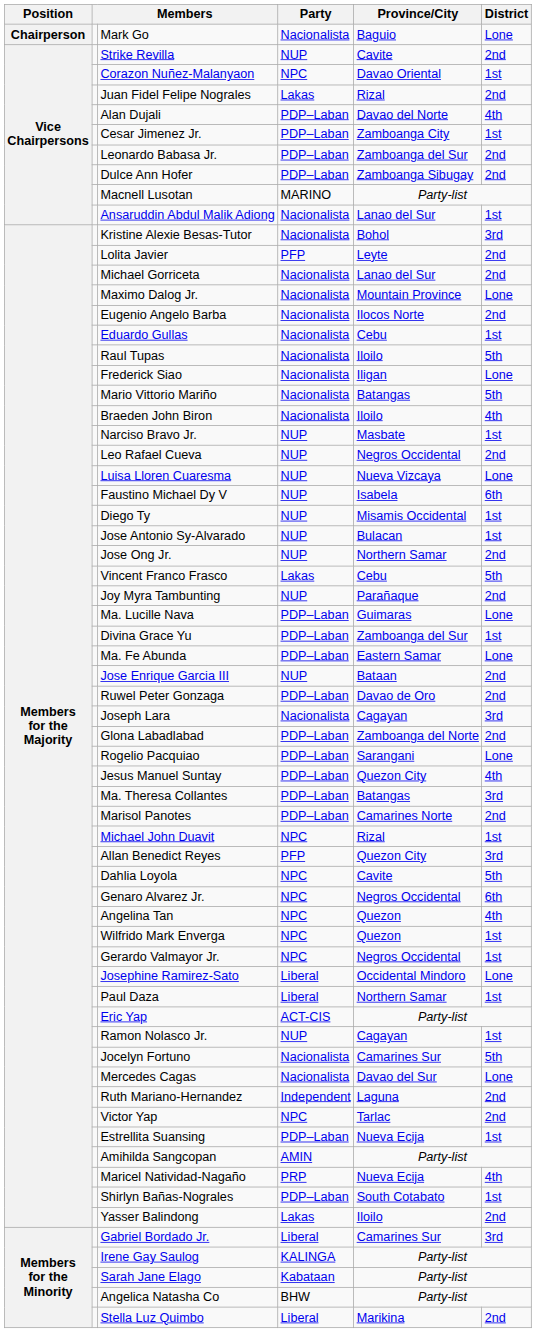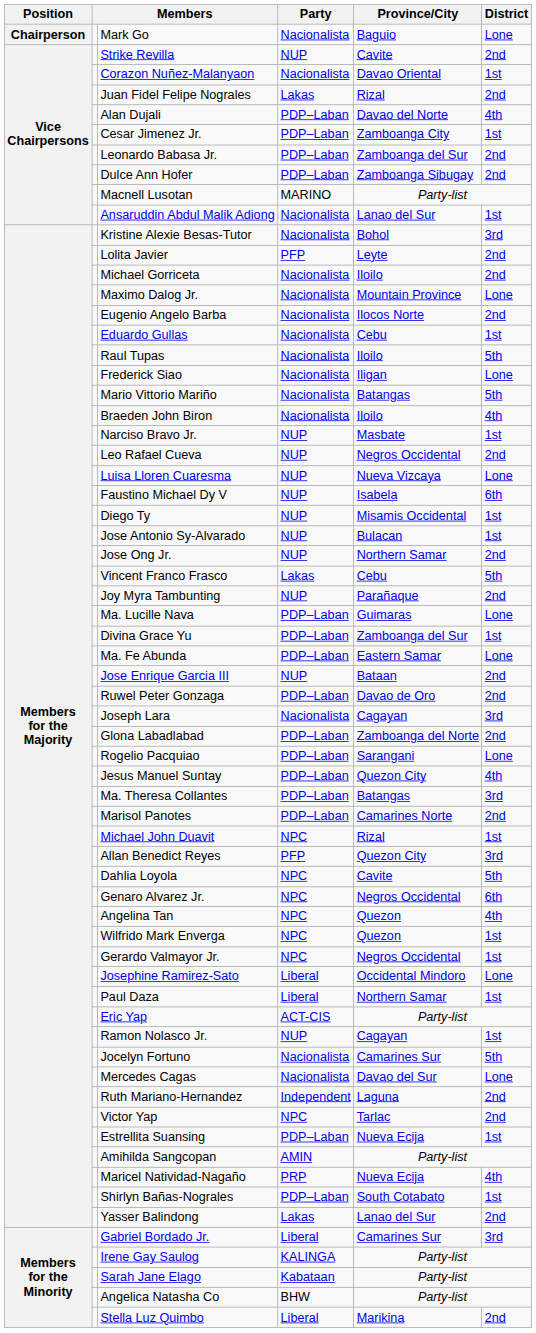 <table class="wikitable" style="font-size: 100%;">
 <tr>
 <th>Position</th>
 <th colspan="2">Members</th>
 <th>Party</th>
 <th>Province/City</th>
 <th>District</th>
 </tr>
 <tr>
 <th>Chairperson</th>
 <td></td>
 <td>Mark Go</td>
 <td><a href='#'>Nacionalista</a></td>
 <td><a href='#'>Baguio</a></td>
 <td><a href='#'>Lone</a></td>
 </tr>
 <tr>
 <th rowspan="9">Vice<br>Chairpersons</th>
 <td></td>
 <td><a href='#'>Strike Revilla</a></td>
 <td><a href='#'>NUP</a></td>
 <td><a href='#'>Cavite</a></td>
 <td><a href='#'>2nd</a></td>
 </tr>
 <tr>
 <td></td>
 <td><a href='#'>Corazon Nuñez-Malanyaon</a></td>
-<td><a href='#'>NPC</a></td>
+<td><a href='#'>Nacionalista</a></td>
 <td><a href='#'>Davao Oriental</a></td>
 <td><a href='#'>1st</a></td>
 </tr>
 <tr>
 <td></td>
 <td>Juan Fidel Felipe Nograles</td>
 <td><a href='#'>Lakas</a></td>
 <td><a href='#'>Rizal</a></td>
 <td><a href='#'>2nd</a></td>
 </tr>
 <tr>
 <td></td>
 <td>Alan Dujali</td>
 <td><a href='#'>PDP–Laban</a></td>
 <td><a href='#'>Davao del Norte</a></td>
 <td><a href='#'>4th</a></td>
 </tr>
 <tr>
 <td></td>
 <td>Cesar Jimenez Jr.</td>
 <td><a href='#'>PDP–Laban</a></td>
 <td><a href='#'>Zamboanga City</a></td>
 <td><a href='#'>1st</a></td>
 </tr>
 <tr>
 <td></td>
 <td>Leonardo Babasa Jr.</td>
 <td><a href='#'>PDP–Laban</a></td>
 <td><a href='#'>Zamboanga del Sur</a></td>
 <td><a href='#'>2nd</a></td>
 </tr>
 <tr>
 <td></td>
 <td>Dulce Ann Hofer</td>
 <td><a href='#'>PDP–Laban</a></td>
 <td><a href='#'>Zamboanga Sibugay</a></td>
 <td><a href='#'>2nd</a></td>
 </tr>
 <tr>
 <td></td>
 <td>Macnell Lusotan</td>
 <td>MARINO</td>
 <td align="center" colspan="2"><em>Party-list</em></td>
 </tr>
 <tr>
 <td></td>
 <td><a href='#'>Ansaruddin Abdul Malik Adiong</a></td>
 <td><a href='#'>Nacionalista</a></td>
 <td><a href='#'>Lanao del Sur</a></td>
 <td><a href='#'>1st</a></td>
 </tr>
 <tr>
 <th rowspan="50">Members<br>for the<br>Majority</th>
 <td></td>
 <td>Kristine Alexie Besas-Tutor</td>
 <td><a href='#'>Nacionalista</a></td>
 <td><a href='#'>Bohol</a></td>
 <td><a href='#'>3rd</a></td>
 </tr>
 <tr>
 <td></td>
 <td>Lolita Javier</td>
 <td><a href='#'>PFP</a></td>
 <td><a href='#'>Leyte</a></td>
 <td><a href='#'>2nd</a></td>
 </tr>
 <tr>
 <td></td>
 <td>Michael Gorriceta</td>
 <td><a href='#'>Nacionalista</a></td>
-<td><a href='#'>Lanao del Sur</a></td>
+<td><a href='#'>Iloilo</a></td>
 <td><a href='#'>2nd</a></td>
 </tr>
 <tr>
 <td></td>
 <td>Maximo Dalog Jr.</td>
 <td><a href='#'>Nacionalista</a></td>
 <td><a href='#'>Mountain Province</a></td>
 <td><a href='#'>Lone</a></td>
 </tr>
 <tr>
 <td></td>
 <td>Eugenio Angelo Barba</td>
 <td><a href='#'>Nacionalista</a></td>
 <td><a href='#'>Ilocos Norte</a></td>
 <td><a href='#'>2nd</a></td>
 </tr>
 <tr>
 <td></td>
 <td><a href='#'>Eduardo Gullas</a></td>
 <td><a href='#'>Nacionalista</a></td>
 <td><a href='#'>Cebu</a></td>
 <td><a href='#'>1st</a></td>
 </tr>
 <tr>
 <td></td>
 <td>Raul Tupas</td>
 <td><a href='#'>Nacionalista</a></td>
 <td><a href='#'>Iloilo</a></td>
 <td><a href='#'>5th</a></td>
 </tr>
 <tr>
 <td></td>
 <td>Frederick Siao</td>
 <td><a href='#'>Nacionalista</a></td>
 <td><a href='#'>Iligan</a></td>
 <td><a href='#'>Lone</a></td>
 </tr>
 <tr>
 <td></td>
 <td>Mario Vittorio Mariño</td>
 <td><a href='#'>Nacionalista</a></td>
 <td><a href='#'>Batangas</a></td>
 <td><a href='#'>5th</a></td>
 </tr>
 <tr>
 <td></td>
 <td>Braeden John Biron</td>
 <td><a href='#'>Nacionalista</a></td>
 <td><a href='#'>Iloilo</a></td>
 <td><a href='#'>4th</a></td>
 </tr>
 <tr>
 <td></td>
 <td>Narciso Bravo Jr.</td>
 <td><a href='#'>NUP</a></td>
 <td><a href='#'>Masbate</a></td>
 <td><a href='#'>1st</a></td>
 </tr>
 <tr>
 <td></td>
 <td>Leo Rafael Cueva</td>
 <td><a href='#'>NUP</a></td>
 <td><a href='#'>Negros Occidental</a></td>
 <td><a href='#'>2nd</a></td>
 </tr>
 <tr>
 <td></td>
 <td><a href='#'>Luisa Lloren Cuaresma</a></td>
 <td><a href='#'>NUP</a></td>
 <td><a href='#'>Nueva Vizcaya</a></td>
 <td><a href='#'>Lone</a></td>
 </tr>
 <tr>
 <td></td>
 <td>Faustino Michael Dy V</td>
 <td><a href='#'>NUP</a></td>
 <td><a href='#'>Isabela</a></td>
 <td><a href='#'>6th</a></td>
 </tr>
 <tr>
 <td></td>
 <td>Diego Ty</td>
 <td><a href='#'>NUP</a></td>
 <td><a href='#'>Misamis Occidental</a></td>
 <td><a href='#'>1st</a></td>
 </tr>
 <tr>
 <td></td>
 <td>Jose Antonio Sy-Alvarado</td>
 <td><a href='#'>NUP</a></td>
 <td><a href='#'>Bulacan</a></td>
 <td><a href='#'>1st</a></td>
 </tr>
 <tr>
 <td></td>
 <td>Jose Ong Jr.</td>
 <td><a href='#'>NUP</a></td>
 <td><a href='#'>Northern Samar</a></td>
 <td><a href='#'>2nd</a></td>
 </tr>
 <tr>
 <td></td>
 <td>Vincent Franco Frasco</td>
 <td><a href='#'>Lakas</a></td>
 <td><a href='#'>Cebu</a></td>
 <td><a href='#'>5th</a></td>
 </tr>
 <tr>
 <td></td>
 <td>Joy Myra Tambunting</td>
 <td><a href='#'>NUP</a></td>
 <td><a href='#'>Parañaque</a></td>
 <td><a href='#'>2nd</a></td>
 </tr>
 <tr>
 <td></td>
 <td>Ma. Lucille Nava</td>
 <td><a href='#'>PDP–Laban</a></td>
 <td><a href='#'>Guimaras</a></td>
 <td><a href='#'>Lone</a></td>
 </tr>
 <tr>
 <td></td>
 <td>Divina Grace Yu</td>
 <td><a href='#'>PDP–Laban</a></td>
 <td><a href='#'>Zamboanga del Sur</a></td>
 <td><a href='#'>1st</a></td>
 </tr>
 <tr>
 <td></td>
 <td>Ma. Fe Abunda</td>
 <td><a href='#'>PDP–Laban</a></td>
 <td><a href='#'>Eastern Samar</a></td>
 <td><a href='#'>Lone</a></td>
 </tr>
 <tr>
 <td></td>
 <td><a href='#'>Jose Enrique Garcia III</a></td>
 <td><a href='#'>NUP</a></td>
 <td><a href='#'>Bataan</a></td>
 <td><a href='#'>2nd</a></td>
 </tr>
 <tr>
 <td></td>
 <td>Ruwel Peter Gonzaga</td>
 <td><a href='#'>PDP–Laban</a></td>
 <td><a href='#'>Davao de Oro</a></td>
 <td><a href='#'>2nd</a></td>
 </tr>
 <tr>
 <td></td>
 <td>Joseph Lara</td>
 <td><a href='#'>Nacionalista</a></td>
 <td><a href='#'>Cagayan</a></td>
 <td><a href='#'>3rd</a></td>
 </tr>
 <tr>
 <td></td>
 <td>Glona Labadlabad</td>
 <td><a href='#'>PDP–Laban</a></td>
 <td><a href='#'>Zamboanga del Norte</a></td>
 <td><a href='#'>2nd</a></td>
 </tr>
 <tr>
 <td></td>
 <td>Rogelio Pacquiao</td>
 <td><a href='#'>PDP–Laban</a></td>
 <td><a href='#'>Sarangani</a></td>
 <td><a href='#'>Lone</a></td>
 </tr>
 <tr>
 <td></td>
 <td>Jesus Manuel Suntay</td>
 <td><a href='#'>PDP–Laban</a></td>
 <td><a href='#'>Quezon City</a></td>
 <td><a href='#'>4th</a></td>
 </tr>
 <tr>
 <td></td>
 <td>Ma. Theresa Collantes</td>
 <td><a href='#'>PDP–Laban</a></td>
 <td><a href='#'>Batangas</a></td>
 <td><a href='#'>3rd</a></td>
 </tr>
 <tr>
 <td></td>
 <td>Marisol Panotes</td>
 <td><a href='#'>PDP–Laban</a></td>
 <td><a href='#'>Camarines Norte</a></td>
 <td><a href='#'>2nd</a></td>
 </tr>
 <tr>
 <td></td>
 <td><a href='#'>Michael John Duavit</a></td>
 <td><a href='#'>NPC</a></td>
 <td><a href='#'>Rizal</a></td>
 <td><a href='#'>1st</a></td>
 </tr>
 <tr>
 <td></td>
 <td>Allan Benedict Reyes</td>
 <td><a href='#'>PFP</a></td>
 <td><a href='#'>Quezon City</a></td>
 <td><a href='#'>3rd</a></td>
 </tr>
 <tr>
 <td></td>
 <td>Dahlia Loyola</td>
 <td><a href='#'>NPC</a></td>
 <td><a href='#'>Cavite</a></td>
 <td><a href='#'>5th</a></td>
 </tr>
 <tr>
 <td></td>
 <td>Genaro Alvarez Jr.</td>
 <td><a href='#'>NPC</a></td>
 <td><a href='#'>Negros Occidental</a></td>
 <td><a href='#'>6th</a></td>
 </tr>
 <tr>
 <td></td>
 <td>Angelina Tan</td>
 <td><a href='#'>NPC</a></td>
 <td><a href='#'>Quezon</a></td>
 <td><a href='#'>4th</a></td>
 </tr>
 <tr>
 <td></td>
 <td>Wilfrido Mark Enverga</td>
 <td><a href='#'>NPC</a></td>
 <td><a href='#'>Quezon</a></td>
 <td><a href='#'>1st</a></td>
 </tr>
 <tr>
 <td></td>
 <td>Gerardo Valmayor Jr.</td>
 <td><a href='#'>NPC</a></td>
 <td><a href='#'>Negros Occidental</a></td>
 <td><a href='#'>1st</a></td>
 </tr>
 <tr>
 <td></td>
 <td><a href='#'>Josephine Ramirez-Sato</a></td>
 <td><a href='#'>Liberal</a></td>
 <td><a href='#'>Occidental Mindoro</a></td>
 <td><a href='#'>Lone</a></td>
 </tr>
 <tr>
 <td></td>
 <td>Paul Daza</td>
 <td><a href='#'>Liberal</a></td>
 <td><a href='#'>Northern Samar</a></td>
 <td><a href='#'>1st</a></td>
 </tr>
 <tr>
 <td></td>
 <td><a href='#'>Eric Yap</a></td>
 <td><a href='#'>ACT-CIS</a></td>
 <td align="center" colspan="2"><em>Party-list</em></td>
 </tr>
 <tr>
 <td></td>
 <td>Ramon Nolasco Jr.</td>
 <td><a href='#'>NUP</a></td>
 <td><a href='#'>Cagayan</a></td>
 <td><a href='#'>1st</a></td>
 </tr>
 <tr>
 <td></td>
 <td>Jocelyn Fortuno</td>
 <td><a href='#'>Nacionalista</a></td>
 <td><a href='#'>Camarines Sur</a></td>
 <td><a href='#'>5th</a></td>
 </tr>
 <tr>
 <td></td>
 <td>Mercedes Cagas</td>
 <td><a href='#'>Nacionalista</a></td>
 <td><a href='#'>Davao del Sur</a></td>
 <td><a href='#'>Lone</a></td>
 </tr>
 <tr>
 <td></td>
 <td>Ruth Mariano-Hernandez</td>
 <td><a href='#'>Independent</a></td>
 <td><a href='#'>Laguna</a></td>
 <td><a href='#'>2nd</a></td>
 </tr>
 <tr>
 <td></td>
 <td>Victor Yap</td>
 <td><a href='#'>NPC</a></td>
 <td><a href='#'>Tarlac</a></td>
 <td><a href='#'>2nd</a></td>
 </tr>
 <tr>
 <td></td>
 <td>Estrellita Suansing</td>
 <td><a href='#'>PDP–Laban</a></td>
 <td><a href='#'>Nueva Ecija</a></td>
 <td><a href='#'>1st</a></td>
 </tr>
 <tr>
 <td></td>
 <td>Amihilda Sangcopan</td>
 <td><a href='#'>AMIN</a></td>
 <td align="center" colspan="2"><em>Party-list</em></td>
 </tr>
 <tr>
 <td></td>
 <td>Maricel Natividad-Nagaño</td>
 <td><a href='#'>PRP</a></td>
 <td><a href='#'>Nueva Ecija</a></td>
 <td><a href='#'>4th</a></td>
 </tr>
 <tr>
 <td></td>
 <td>Shirlyn Bañas-Nograles</td>
 <td><a href='#'>PDP–Laban</a></td>
 <td><a href='#'>South Cotabato</a></td>
 <td><a href='#'>1st</a></td>
 </tr>
 <tr>
 <td></td>
 <td>Yasser Balindong</td>
 <td><a href='#'>Lakas</a></td>
-<td><a href='#'>Iloilo</a></td>
+<td><a href='#'>Lanao del Sur</a></td>
 <td><a href='#'>2nd</a></td>
 </tr>
 <tr>
 <th rowspan="5">Members<br>for the<br>Minority</th>
 <td></td>
 <td><a href='#'>Gabriel Bordado Jr.</a></td>
 <td><a href='#'>Liberal</a></td>
 <td><a href='#'>Camarines Sur</a></td>
 <td><a href='#'>3rd</a></td>
 </tr>
 <tr>
 <td></td>
 <td><a href='#'>Irene Gay Saulog</a></td>
 <td><a href='#'>KALINGA</a></td>
 <td align="center" colspan="2"><em>Party-list</em></td>
 </tr>
 <tr>
 <td></td>
 <td><a href='#'>Sarah Jane Elago</a></td>
 <td><a href='#'>Kabataan</a></td>
 <td align="center" colspan="2"><em>Party-list</em></td>
 </tr>
 <tr>
 <td></td>
 <td>Angelica Natasha Co</td>
 <td>BHW</td>
 <td align="center" colspan="2"><em>Party-list</em></td>
 </tr>
 <tr>
 <td></td>
 <td><a href='#'>Stella Luz Quimbo</a></td>
 <td><a href='#'>Liberal</a></td>
 <td><a href='#'>Marikina</a></td>
 <td><a href='#'>2nd</a></td>
 </tr>
 </table>
